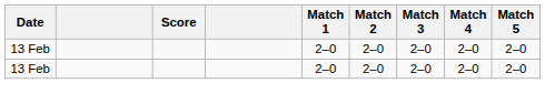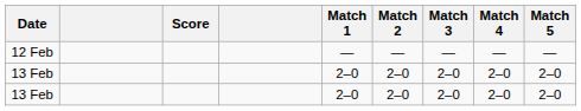 <table class="wikitable" style="text-align: center; font-size:90% ">
 <tr>
 <th width="60">Date</th>
 <th align="right" width="150"></th>
 <th width="60">Score</th>
 <th align="left" width="150"></th>
 <th width="50">Match 1</th>
 <th width="50">Match 2</th>
 <th width="50">Match 3</th>
 <th width="50">Match 4</th>
 <th width="50">Match 5</th>
+</tr>
+<tr>
+<td>12 Feb</td>
+<td align=left><strong></strong></td>
+<td align=center></td>
+<td align=left></td>
+<td>—</td>
+<td>—</td>
+<td>—</td>
+<td>—</td>
+<td>—</td>
 </tr>
 <tr>
 <td>13 Feb</td>
 <td align=left><strong></strong></td>
 <td align=center></td>
 <td align=left></td>
 <td>2–0</td>
 <td>2–0</td>
 <td>2–0</td>
 <td>2–0</td>
 <td>2–0</td>
 </tr>
 <tr>
 <td>13 Feb</td>
 <td align=left><strong></strong></td>
 <td align=center></td>
 <td align=left></td>
 <td>2–0</td>
 <td>2–0</td>
 <td>2–0</td>
 <td>2–0</td>
 <td>2–0</td>
 </tr>
 </table>
